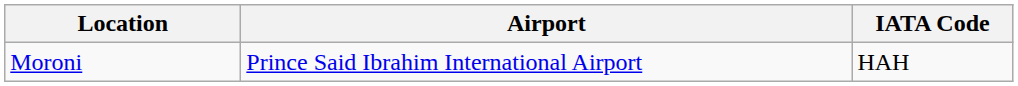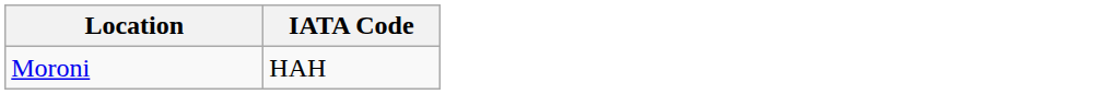 <table class="wikitable">
 <tr>
 <th scope="col" style="width:150px;"><strong>Location</strong></th>
-<th scope="col" style="width:400px;"><strong>Airport</strong></th>
 <th scope="col" style="width:100px;"><strong>IATA Code</strong></th>
 </tr>
 <tr>
 <td><a href='#'>Moroni</a></td>
-<td><a href='#'>Prince Said Ibrahim International Airport</a></td>
 <td>HAH</td>
 </tr>
 </table>
